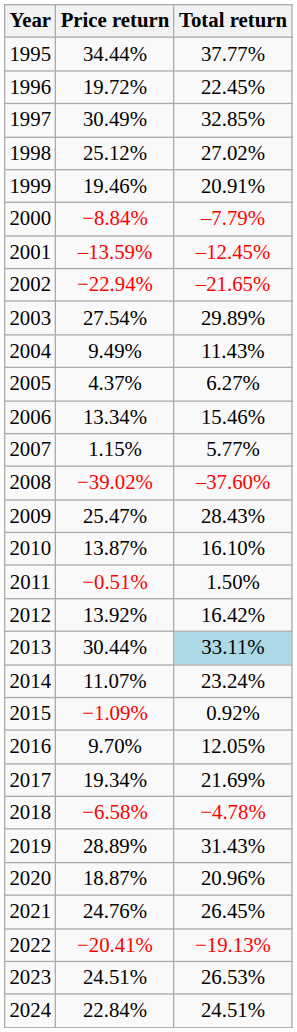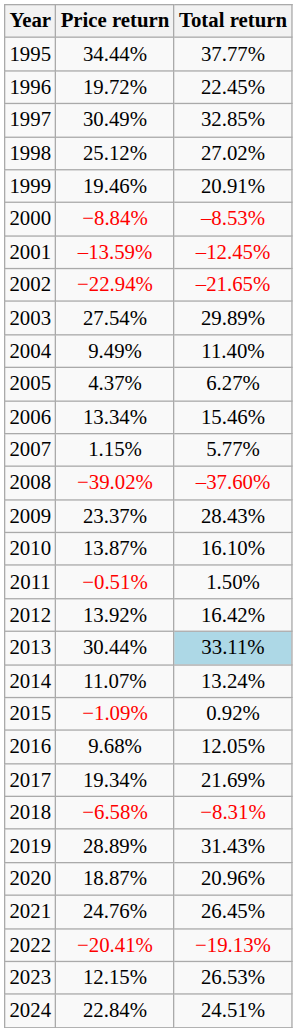 <table class="wikitable" style="text-align:center">
 <tr>
 <th>Year</th>
 <th>Price return</th>
 <th>Total return</th>
 </tr>
 <tr>
 <td>1995</td>
 <td>34.44%</td>
 <td>37.77%</td>
 </tr>
 <tr>
 <td>1996</td>
 <td>19.72%</td>
 <td>22.45%</td>
 </tr>
 <tr>
 <td>1997</td>
 <td>30.49%</td>
 <td>32.85%</td>
 </tr>
 <tr>
 <td>1998</td>
 <td>25.12%</td>
 <td>27.02%</td>
 </tr>
 <tr>
 <td>1999</td>
 <td>19.46%</td>
 <td>20.91%</td>
 </tr>
 <tr>
 <td>2000</td>
 <td style="color:red">−8.84%</td>
-<td style="color:red">–7.79%</td>
+<td style="color:red">–8.53%</td>
 </tr>
 <tr>
 <td>2001</td>
 <td style="color:red">–13.59%</td>
 <td style="color:red">–12.45%</td>
 </tr>
 <tr>
 <td>2002</td>
 <td style="color:red">−22.94%</td>
 <td style="color:red">–21.65%</td>
 </tr>
 <tr>
 <td>2003</td>
 <td>27.54%</td>
 <td>29.89%</td>
 </tr>
 <tr>
 <td>2004</td>
 <td>9.49%</td>
-<td>11.43%</td>
+<td>11.40%</td>
 </tr>
 <tr>
 <td>2005</td>
 <td>4.37%</td>
 <td>6.27%</td>
 </tr>
 <tr>
 <td>2006</td>
 <td>13.34%</td>
 <td>15.46%</td>
 </tr>
 <tr>
 <td>2007</td>
 <td>1.15%</td>
 <td>5.77%</td>
 </tr>
 <tr>
 <td>2008</td>
 <td style="color:red">−39.02%</td>
 <td style="color:red">–37.60%</td>
 </tr>
 <tr>
 <td>2009</td>
-<td>25.47%</td>
+<td>23.37%</td>
 <td>28.43%</td>
 </tr>
 <tr>
 <td>2010</td>
 <td>13.87%</td>
 <td>16.10%</td>
 </tr>
 <tr>
 <td>2011</td>
 <td style="color:red">−0.51%</td>
 <td>1.50%</td>
 </tr>
 <tr>
 <td>2012</td>
 <td>13.92%</td>
 <td>16.42%</td>
 </tr>
 <tr>
 <td>2013</td>
 <td>30.44%</td>
 <td style="background: lightblue;">33.11%</td>
 </tr>
 <tr>
 <td>2014</td>
 <td>11.07%</td>
-<td>23.24%</td>
+<td>13.24%</td>
 </tr>
 <tr>
 <td>2015</td>
 <td style="color:red">−1.09%</td>
 <td>0.92%</td>
 </tr>
 <tr>
 <td>2016</td>
-<td>9.70%</td>
+<td>9.68%</td>
 <td>12.05%</td>
 </tr>
 <tr>
 <td>2017</td>
 <td>19.34%</td>
 <td>21.69%</td>
 </tr>
 <tr>
 <td>2018</td>
 <td style="color:red">−6.58%</td>
-<td style="color:red">−4.78%</td>
+<td style="color:red">−8.31%</td>
 </tr>
 <tr>
 <td>2019</td>
 <td>28.89%</td>
 <td>31.43%</td>
 </tr>
 <tr>
 <td>2020</td>
 <td>18.87%</td>
 <td>20.96%</td>
 </tr>
 <tr>
 <td>2021</td>
 <td>24.76%</td>
 <td>26.45%</td>
 </tr>
 <tr>
 <td>2022</td>
 <td style="color:red">−20.41%</td>
 <td style="color:red">−19.13%</td>
 </tr>
 <tr>
 <td>2023</td>
-<td>24.51%</td>
+<td>12.15%</td>
 <td>26.53%</td>
 </tr>
 <tr>
 <td>2024</td>
 <td>22.84%</td>
 <td>24.51%</td>
 </tr>
 </table>
